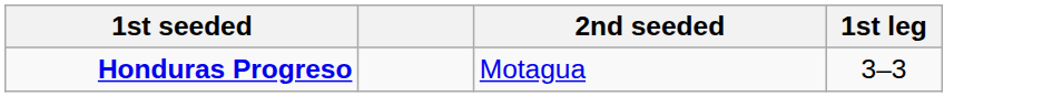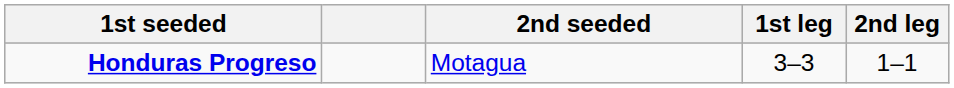 <table class="wikitable">
 <tr>
 <th style="width:200px;">1st seeded</th>
 <th style="width:60px;"></th>
 <th style="width:200px;">2nd seeded</th>
 <th style="width:60px;">1st leg</th>
+<th style="width:60px;">2nd leg</th>
 </tr>
 <tr>
 <td style="text-align:right;"><a href='#'><strong>Honduras Progreso</strong></a></td>
 <td style="text-align:center;"></td>
 <td><a href='#'>Motagua</a></td>
 <td style="text-align:center;">3–3</td>
+<td style="text-align:center;">1–1</td>
 </tr>
 </table>
